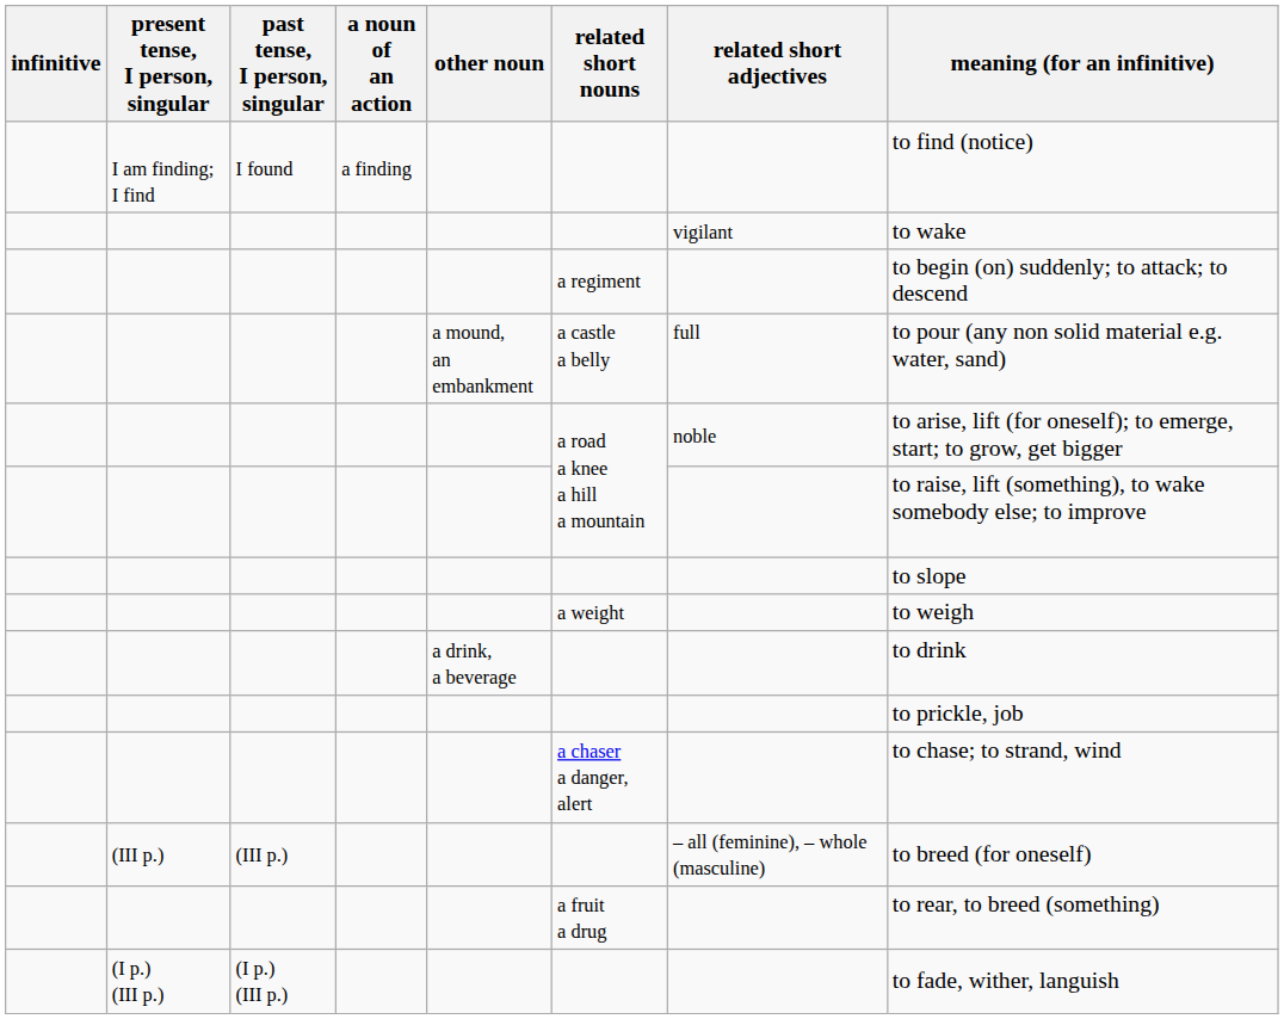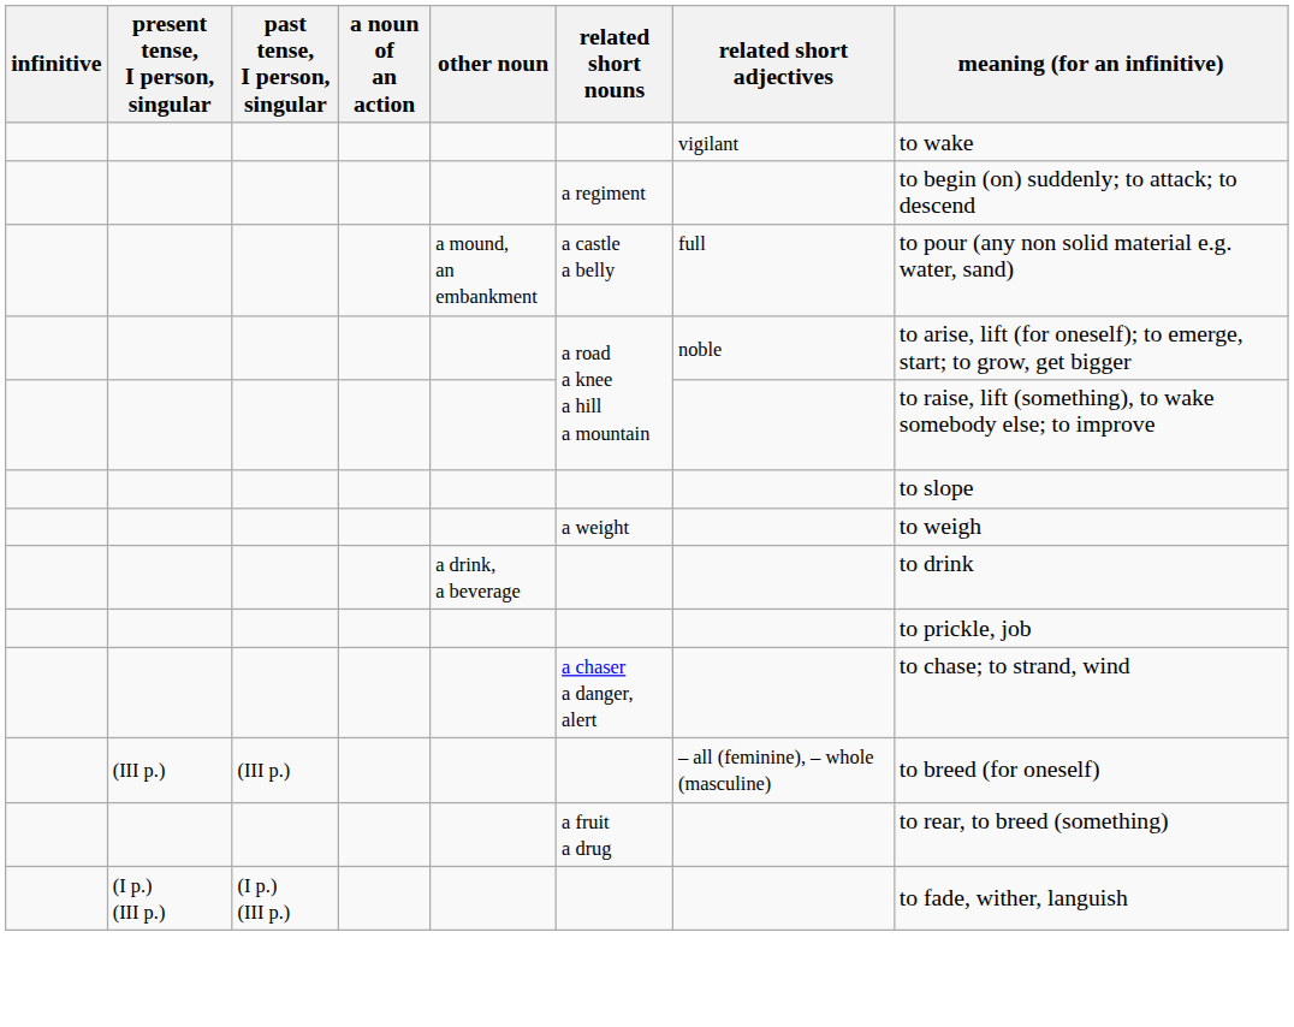 <table class=wikitable>
 <tr>
 <th>infinitive</th>
 <th>present tense,<br>I person,<br>singular</th>
 <th>past tense,<br>I person,<br>singular</th>
 <th>a noun of <br>an action</th>
 <th>other noun</th>
 <th>related short<br>nouns</th>
 <th>related short<br>adjectives</th>
 <th>meaning (for an infinitive)</th>
-</tr>
-<tr valign="top">
-<td></td>
-<td><br><small>I am finding;<br> I find</small></td>
-<td><br><small>I found</small></td>
-<td><br><small>a finding</small></td>
-<td></td>
-<td></td>
-<td></td>
-<td>to find (notice)</td>
 </tr>
 <tr>
 <td></td>
 <td></td>
 <td></td>
 <td></td>
 <td></td>
 <td></td>
 <td> <small>vigilant</small></td>
 <td>to wake</td>
 </tr>
 <tr>
 <td></td>
 <td></td>
 <td></td>
 <td></td>
 <td></td>
 <td> <small>a regiment</small></td>
 <td></td>
 <td>to begin (on) suddenly; to attack; to descend</td>
 </tr>
 <tr valign=top>
 <td></td>
 <td></td>
 <td></td>
 <td></td>
 <td> <small>a mound,<br> an embankment</small></td>
 <td> <small>a castle</small> <br> <small>a belly</small></td>
 <td> <small>full</small></td>
 <td>to pour (any non solid material e.g. water, sand)</td>
 </tr>
 <tr>
 <td></td>
 <td></td>
 <td></td>
 <td></td>
 <td></td>
 <td rowspan=2> <small>a road</small><br> <small>a knee</small><br> <small>a hill</small> <br> <small>a mountain</small></td>
 <td> <small>noble</small></td>
 <td>to arise, lift (for oneself); to emerge, start; to grow, get bigger</td>
 </tr>
 <tr valign=top>
 <td><br><br><br></td>
 <td></td>
 <td></td>
 <td></td>
 <td></td>
 <td></td>
 <td>to raise, lift (something), to wake somebody else; to improve</td>
 </tr>
 <tr>
 <td></td>
 <td></td>
 <td></td>
 <td></td>
 <td></td>
 <td></td>
 <td></td>
 <td>to slope</td>
 </tr>
 <tr valign=top>
 <td></td>
 <td></td>
 <td></td>
 <td></td>
 <td></td>
 <td> <small>a weight</small></td>
 <td></td>
 <td>to weigh</td>
 </tr>
 <tr valign=top>
 <td></td>
 <td></td>
 <td></td>
 <td></td>
 <td> <small>a drink,<br>a beverage</small></td>
 <td></td>
 <td></td>
 <td>to drink</td>
 </tr>
 <tr>
 <td></td>
 <td></td>
 <td></td>
 <td></td>
 <td></td>
 <td></td>
 <td></td>
 <td>to prickle, job</td>
 </tr>
 <tr valign=top>
 <td></td>
 <td></td>
 <td></td>
 <td></td>
 <td></td>
 <td> <small><a href='#'>a chaser</a></small><br> <small>a danger, alert</small></td>
 <td></td>
 <td>to chase; to strand, wind</td>
 </tr>
 <tr>
 <td></td>
 <td> <small>(III p.)</small></td>
 <td> <small>(III p.)</small></td>
 <td></td>
 <td></td>
 <td></td>
 <td> <small> – all (feminine),  – whole (masculine)</small></td>
 <td>to breed (for oneself)</td>
 </tr>
 <tr valign=top>
 <td></td>
 <td></td>
 <td></td>
 <td></td>
 <td></td>
 <td> <small>a fruit</small><br> <small>a drug</small></td>
 <td></td>
 <td>to rear, to breed (something)</td>
 </tr>
 <tr>
 <td></td>
 <td> <small>(I p.)</small><br> <small>(III p.)</small></td>
 <td> <small>(I p.)</small><br> <small>(III p.)</small></td>
 <td></td>
 <td></td>
 <td></td>
 <td></td>
 <td>to fade, wither, languish</td>
 </tr>
 </table>
